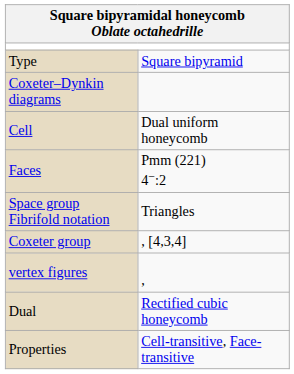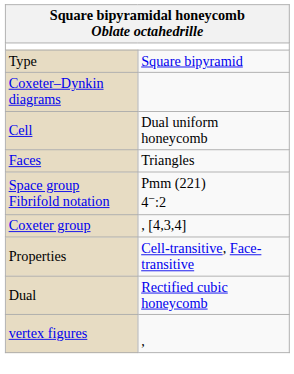 <table class="wikitable" align="right" style="margin-left:10px" width="320">
 <tr>
 <th bgcolor=#e7dcc3 colspan=2>Square bipyramidal honeycomb<br><em>Oblate octahedrille</em></th>
 </tr>
 <tr>
 <td bgcolor=#ffffff align=center colspan=2></td>
 </tr>
 <tr>
 <td bgcolor=#e7dcc3>Type</td>
 <td><a href='#'>Square bipyramid</a><br></td>
 </tr>
 <tr>
 <td bgcolor=#e7dcc3><a href='#'>Coxeter–Dynkin diagrams</a></td>
 <td></td>
 </tr>
 <tr>
 <td bgcolor=#e7dcc3><a href='#'>Cell</a></td>
 <td>Dual uniform honeycomb</td>
 </tr>
 <tr>
 <td bgcolor=#e7dcc3><a href='#'>Faces</a></td>
-<td>Pmm (221)<br>4<sup>−</sup>:2</td>
+<td>Triangles</td>
 </tr>
 <tr>
 <td bgcolor=#e7dcc3><a href='#'>Space group</a><br><a href='#'>Fibrifold notation</a></td>
-<td>Triangles</td>
+<td>Pmm (221)<br>4<sup>−</sup>:2</td>
 </tr>
 <tr>
 <td bgcolor=#e7dcc3><a href='#'>Coxeter group</a></td>
 <td>, [4,3,4]</td>
 </tr>
 <tr>
-<td bgcolor=#e7dcc3><a href='#'>vertex figures</a></td>
-<td><br> , </td>
+<td bgcolor=#e7dcc3>Properties</td>
+<td><a href='#'>Cell-transitive</a>, <a href='#'>Face-transitive</a></td>
 </tr>
 <tr>
 <td bgcolor=#e7dcc3>Dual</td>
 <td><a href='#'>Rectified cubic honeycomb</a></td>
 </tr>
 <tr>
-<td bgcolor=#e7dcc3>Properties</td>
-<td><a href='#'>Cell-transitive</a>, <a href='#'>Face-transitive</a></td>
+<td bgcolor=#e7dcc3><a href='#'>vertex figures</a></td>
+<td><br> , </td>
 </tr>
 </table>
